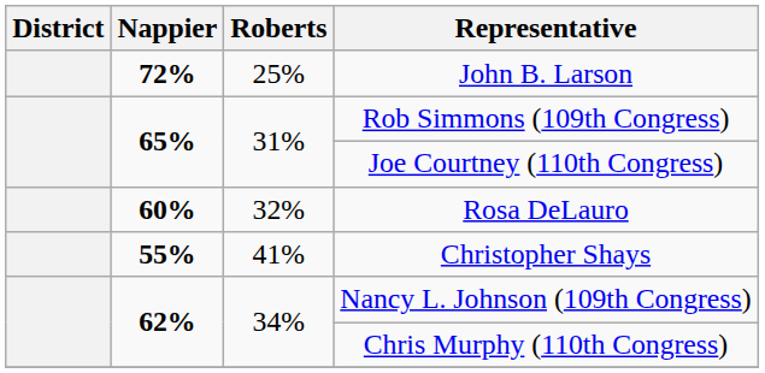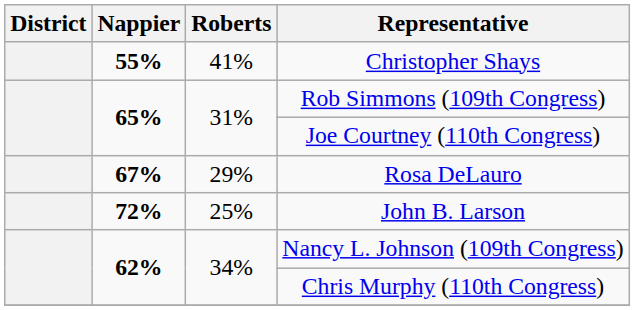 <table class="wikitable">
 <tr>
 <th>District</th>
 <th>Nappier</th>
 <th>Roberts</th>
 <th>Representative</th>
 </tr>
 <tr align=center>
 <th></th>
-<td><strong>72%</strong></td>
-<td>25%</td>
-<td><a href='#'>John B. Larson</a></td>
+<td><strong>55%</strong></td>
+<td>41%</td>
+<td><a href='#'>Christopher Shays</a></td>
 </tr>
 <tr align=center>
 <th rowspan=2 ></th>
 <td rowspan=2><strong>65%</strong></td>
 <td rowspan=2>31%</td>
 <td><a href='#'>Rob Simmons</a> (<a href='#'>109th Congress</a>)</td>
 </tr>
 <tr align=center>
 <td><a href='#'>Joe Courtney</a> (<a href='#'>110th Congress</a>)</td>
 </tr>
 <tr align=center>
 <th></th>
-<td><strong>60%</strong></td>
-<td>32%</td>
+<td><strong>67%</strong></td>
+<td>29%</td>
 <td><a href='#'>Rosa DeLauro</a></td>
 </tr>
 <tr align=center>
 <th></th>
-<td><strong>55%</strong></td>
-<td>41%</td>
-<td><a href='#'>Christopher Shays</a></td>
+<td><strong>72%</strong></td>
+<td>25%</td>
+<td><a href='#'>John B. Larson</a></td>
 </tr>
 <tr align=center>
 <th rowspan=2 ></th>
 <td rowspan=2><strong>62%</strong></td>
 <td rowspan=2>34%</td>
 <td><a href='#'>Nancy L. Johnson</a> (<a href='#'>109th Congress</a>)</td>
 </tr>
 <tr align=center>
 <td><a href='#'>Chris Murphy</a> (<a href='#'>110th Congress</a>)</td>
 </tr>
 <tr align=center>
 </tr>
 </table>
